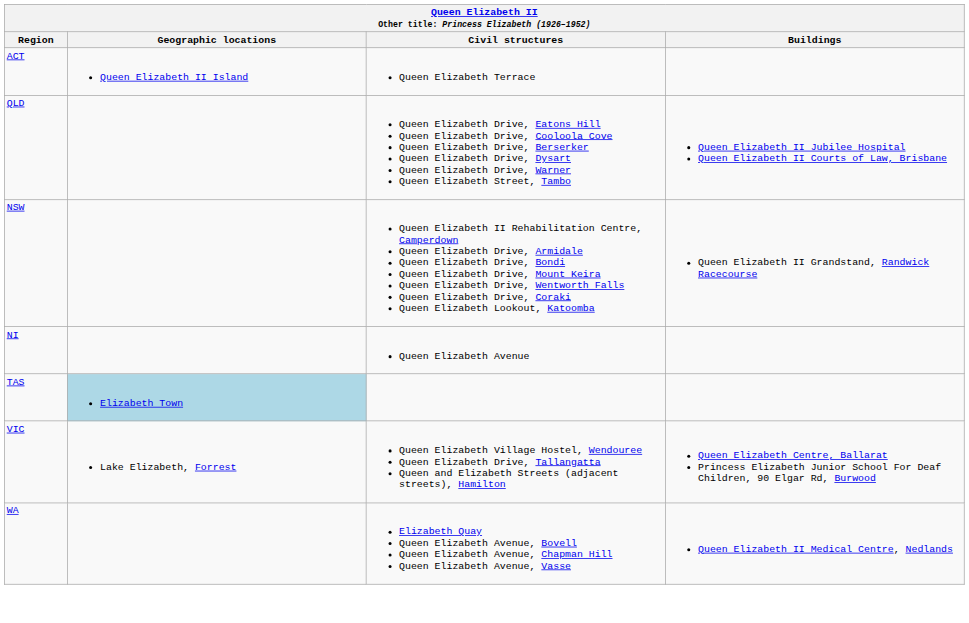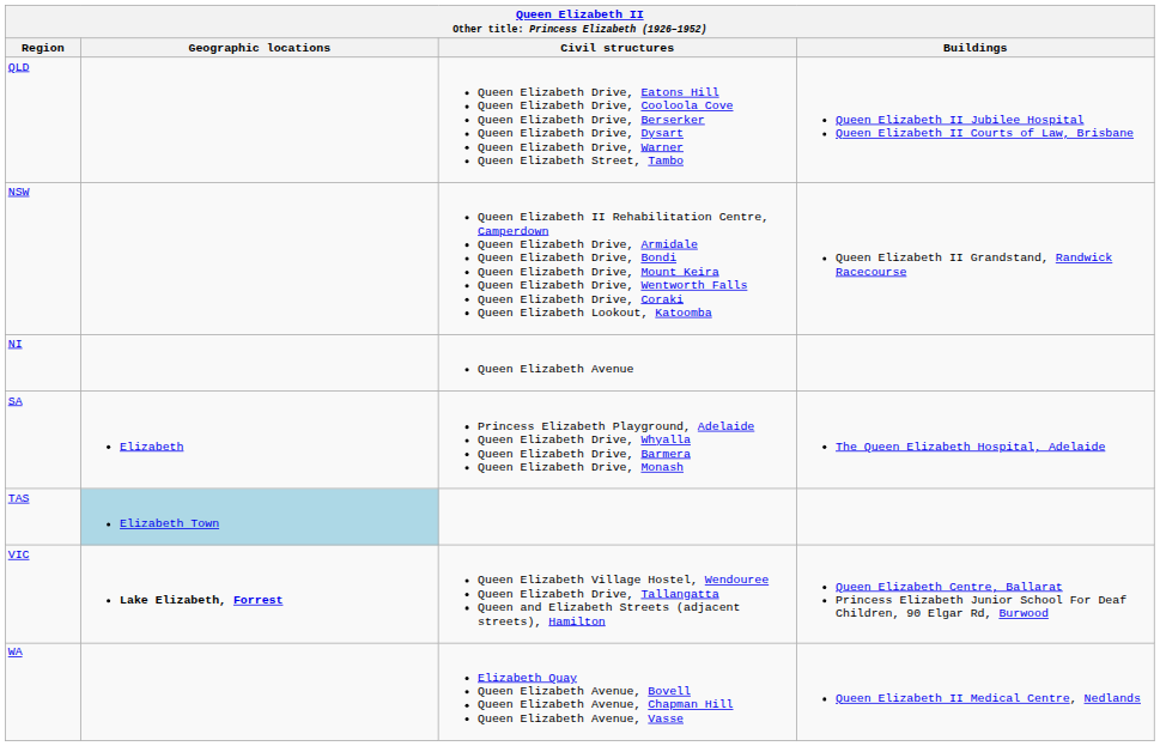 <table class="wikitable" width="100%">
 <tr>
 <th colspan="4"> <a href='#'>Queen Elizabeth II</a><br><small>Other title: <em>Princess Elizabeth (1926–1952)</em></small></th>
 </tr>
 <tr>
 <th width="5%">Region</th>
 <th width="23.75%">Geographic locations</th>
 <th width="23.75%">Civil structures</th>
 <th width="23.75%">Buildings</th>
-</tr>
-<tr>
-<td align=left valign=top> <a href='#'>ACT</a></td>
-<td><br><ul><li><a href='#'>Queen Elizabeth II Island</a></li></ul></td>
-<td><br><ul><li>Queen Elizabeth Terrace</li></ul></td>
-<td></td>
 </tr>
 <tr>
 <td align=left valign=top> <a href='#'>QLD</a></td>
 <td></td>
 <td><br><ul><li>Queen Elizabeth Drive, <a href='#'>Eatons Hill</a></li><li>Queen Elizabeth Drive, <a href='#'>Cooloola Cove</a></li><li>Queen Elizabeth Drive, <a href='#'>Berserker</a></li><li>Queen Elizabeth Drive, <a href='#'>Dysart</a></li><li>Queen Elizabeth Drive, <a href='#'>Warner</a></li><li>Queen Elizabeth Street, <a href='#'>Tambo</a></li></ul></td>
 <td><br><ul><li><a href='#'>Queen Elizabeth II Jubilee Hospital</a></li><li><a href='#'>Queen Elizabeth II Courts of Law, Brisbane</a></li></ul></td>
 </tr>
 <tr>
 <td align=left valign=top> <a href='#'>NSW</a></td>
 <td></td>
 <td><br><ul><li>Queen Elizabeth II Rehabilitation Centre, <a href='#'>Camperdown</a></li><li>Queen Elizabeth Drive, <a href='#'>Armidale</a></li><li>Queen Elizabeth Drive, <a href='#'>Bondi</a></li><li>Queen Elizabeth Drive, <a href='#'>Mount Keira</a></li><li>Queen Elizabeth Drive, <a href='#'>Wentworth Falls</a></li><li>Queen Elizabeth Drive, <a href='#'>Coraki</a></li><li>Queen Elizabeth Lookout, <a href='#'>Katoomba</a></li></ul></td>
 <td><br><ul><li>Queen Elizabeth II Grandstand, <a href='#'>Randwick Racecourse</a></li></ul></td>
 </tr>
 <tr>
 <td align=left valign=top> <a href='#'>NI</a></td>
 <td></td>
 <td><br><ul><li>Queen Elizabeth Avenue</li></ul></td>
 <td></td>
 </tr>
 <tr>
+<td align=left valign=top> <a href='#'>SA</a></td>
+<td><br><ul><li><a href='#'>Elizabeth</a></li></ul></td>
+<td><br><ul><li>Princess Elizabeth Playground, <a href='#'>Adelaide</a></li><li>Queen Elizabeth Drive, <a href='#'>Whyalla</a></li><li>Queen Elizabeth Drive, <a href='#'>Barmera</a></li><li>Queen Elizabeth Drive, <a href='#'>Monash</a></li></ul></td>
+<td><br><ul><li><a href='#'>The Queen Elizabeth Hospital, Adelaide</a></li></ul></td>
+</tr>
+<tr>
 <td align=left valign=top> <a href='#'>TAS</a></td>
 <td style="background: lightblue;"><br><ul><li><a href='#'>Elizabeth Town</a></li></ul></td>
 <td></td>
 <td></td>
 </tr>
 <tr>
 <td align=left valign=top> <a href='#'>VIC</a></td>
-<td><br><ul><li>Lake Elizabeth, <a href='#'>Forrest</a></li></ul></td>
+<td><strong><br><ul><li>Lake Elizabeth, <a href='#'>Forrest</a></li></ul></strong></td>
 <td><br><ul><li>Queen Elizabeth Village Hostel, <a href='#'>Wendouree</a></li><li>Queen Elizabeth Drive, <a href='#'>Tallangatta</a></li><li>Queen and Elizabeth Streets (adjacent streets), <a href='#'>Hamilton</a></li></ul></td>
 <td><br><ul><li><a href='#'>Queen Elizabeth Centre, Ballarat</a></li><li>Princess Elizabeth Junior School For Deaf Children, 90 Elgar Rd, <a href='#'>Burwood</a></li></ul></td>
 </tr>
 <tr>
 <td align=left valign=top> <a href='#'>WA</a></td>
 <td></td>
 <td><br><ul><li><a href='#'>Elizabeth Quay</a></li><li>Queen Elizabeth Avenue, <a href='#'>Bovell</a></li><li>Queen Elizabeth Avenue, <a href='#'>Chapman Hill</a></li><li>Queen Elizabeth Avenue, <a href='#'>Vasse</a></li></ul></td>
 <td><br><ul><li><a href='#'>Queen Elizabeth II Medical Centre</a>, <a href='#'>Nedlands</a></li></ul></td>
 </tr>
 </table>
